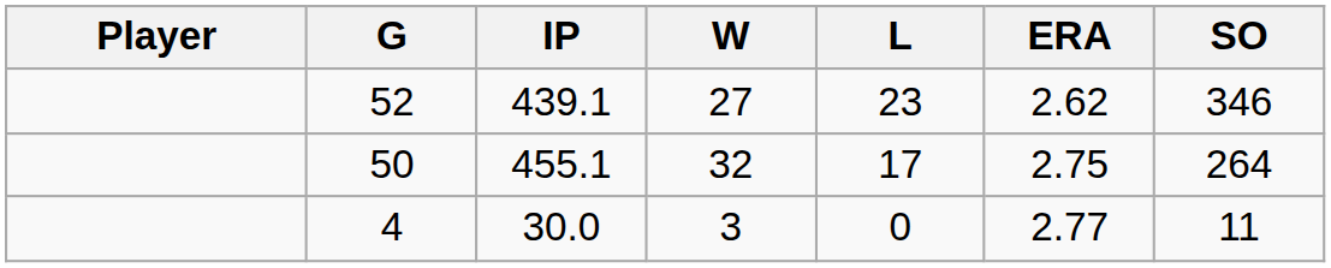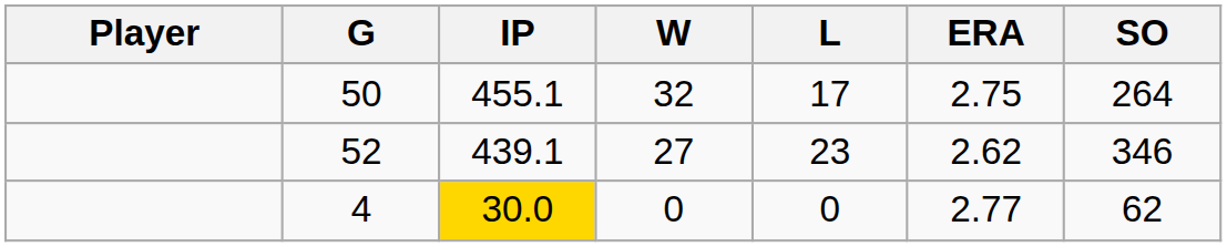 <table class="wikitable sortable">
 <tr>
 <th bgcolor="#DDDDFF" width="16%">Player</th>
 <th bgcolor="#DDDDFF" width="9%">G</th>
 <th bgcolor="#DDDDFF" width="9%">IP</th>
 <th bgcolor="#DDDDFF" width="9%">W</th>
 <th bgcolor="#DDDDFF" width="9%">L</th>
 <th bgcolor="#DDDDFF" width="9%">ERA</th>
 <th bgcolor="#DDDDFF" width="9%">SO</th>
 </tr>
 <tr align="center">
 <td></td>
+<td>50</td>
+<td>455.1</td>
+<td>32</td>
+<td>17</td>
+<td>2.75</td>
+<td>264</td>
+</tr>
+<tr align="center">
+<td></td>
 <td>52</td>
 <td>439.1</td>
 <td>27</td>
 <td>23</td>
 <td>2.62</td>
 <td>346</td>
 </tr>
 <tr align="center">
 <td></td>
-<td>50</td>
-<td>455.1</td>
-<td>32</td>
-<td>17</td>
-<td>2.75</td>
-<td>264</td>
-</tr>
-<tr align="center">
-<td></td>
 <td>4</td>
-<td>30.0</td>
-<td>3</td>
+<td style="background: gold;">30.0</td>
+<td>0</td>
 <td>0</td>
 <td>2.77</td>
-<td>11</td>
+<td>62</td>
 </tr>
 </table>
